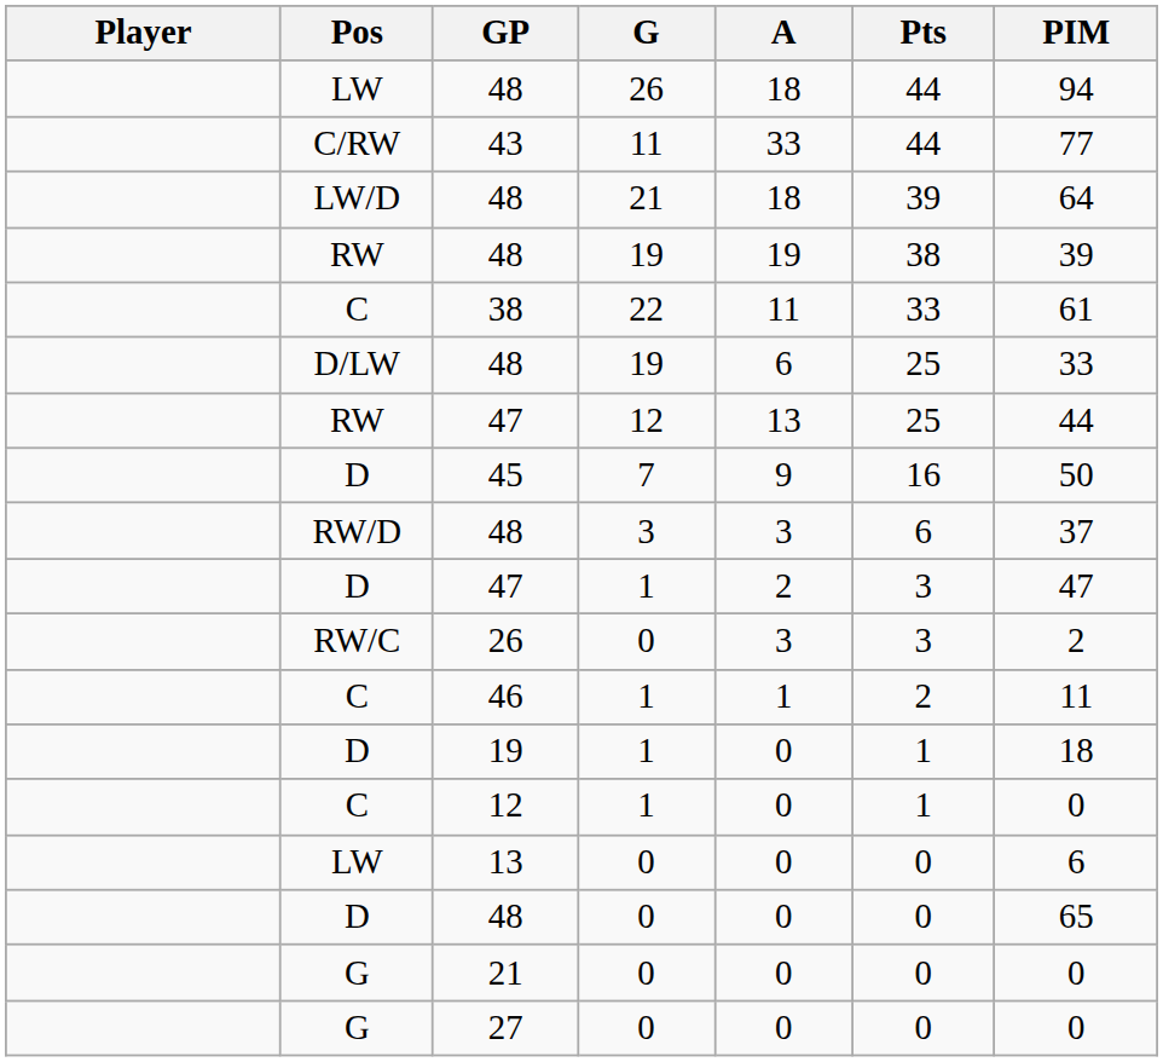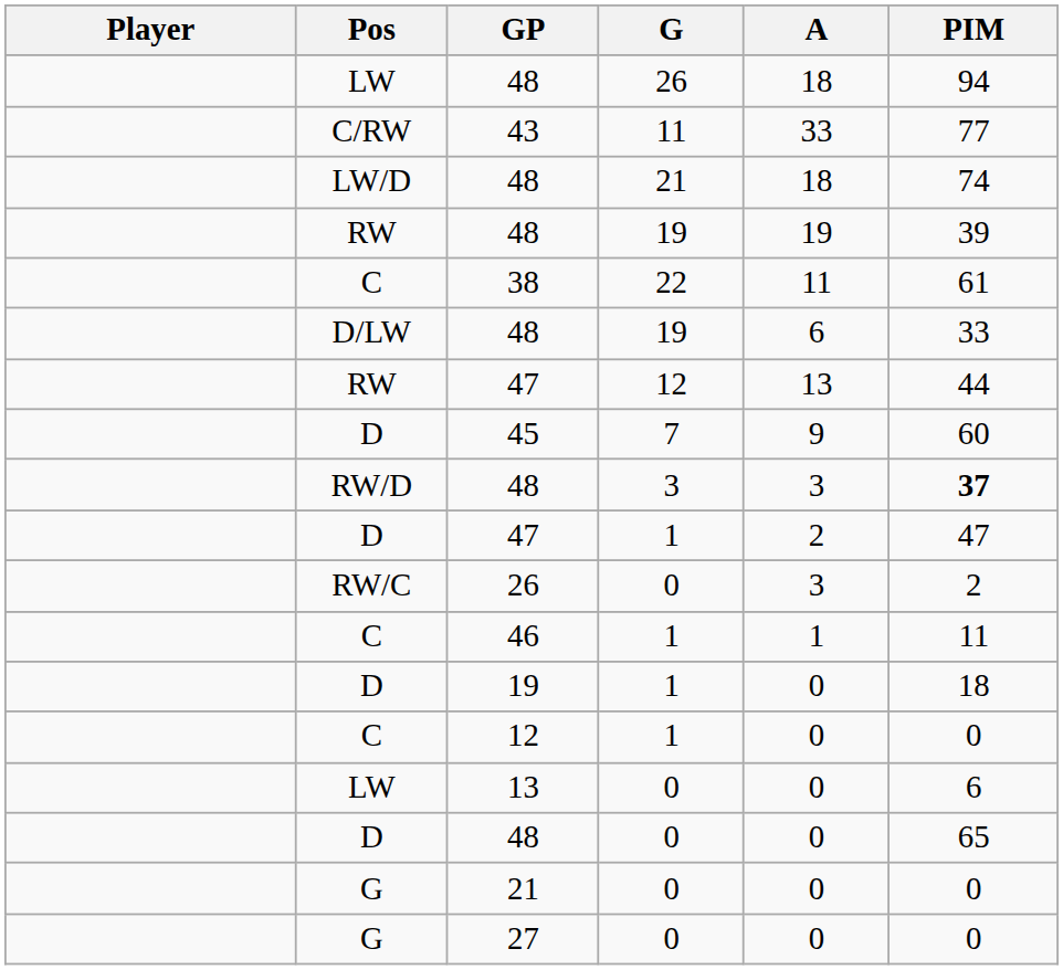 <table class="wikitable sortable" width="60%">
 <tr ALIGN="center">
 <th bgcolor="#DDDDFF" width="10%">Player</th>
 <th bgcolor="#DDDDFF" width="3%" title="Position">Pos</th>
 <th bgcolor="#DDDDFF" width="5%" title="Games played">GP</th>
 <th bgcolor="#DDDDFF" width="5%" title="Goals">G</th>
 <th bgcolor="#DDDDFF" width="5%" title="Assists">A</th>
-<th bgcolor="#DDDDFF" width="5%" title="Points">Pts</th>
 <th bgcolor="#DDDDFF" width="5%" title="Penalties in Minutes">PIM</th>
 </tr>
 <tr align="center">
 <td align="right"></td>
 <td>LW</td>
 <td>48</td>
 <td>26</td>
 <td>18</td>
-<td>44</td>
 <td>94</td>
 </tr>
 <tr align="center">
 <td align="right"></td>
 <td>C/RW</td>
 <td>43</td>
 <td>11</td>
 <td>33</td>
-<td>44</td>
 <td>77</td>
 </tr>
 <tr align="center">
 <td align="right"></td>
 <td>LW/D</td>
 <td>48</td>
 <td>21</td>
 <td>18</td>
-<td>39</td>
-<td>64</td>
+<td>74</td>
 </tr>
 <tr align="center">
 <td align="right"></td>
 <td>RW</td>
 <td>48</td>
 <td>19</td>
 <td>19</td>
-<td>38</td>
 <td>39</td>
 </tr>
 <tr align="center">
 <td align="right"></td>
 <td>C</td>
 <td>38</td>
 <td>22</td>
 <td>11</td>
-<td>33</td>
 <td>61</td>
 </tr>
 <tr align="center">
 <td align="right"></td>
 <td>D/LW</td>
 <td>48</td>
 <td>19</td>
 <td>6</td>
-<td>25</td>
 <td>33</td>
 </tr>
 <tr align="center">
 <td align="right"></td>
 <td>RW</td>
 <td>47</td>
 <td>12</td>
 <td>13</td>
-<td>25</td>
 <td>44</td>
 </tr>
 <tr align="center">
 <td align="right"></td>
 <td>D</td>
 <td>45</td>
 <td>7</td>
 <td>9</td>
-<td>16</td>
-<td>50</td>
+<td>60</td>
 </tr>
 <tr align="center">
 <td align="right"></td>
 <td>RW/D</td>
 <td>48</td>
 <td>3</td>
 <td>3</td>
-<td>6</td>
-<td>37</td>
+<td><strong>37</strong></td>
 </tr>
 <tr align="center">
 <td align="right"></td>
 <td>D</td>
 <td>47</td>
 <td>1</td>
 <td>2</td>
-<td>3</td>
 <td>47</td>
 </tr>
 <tr align="center">
 <td align="right"></td>
 <td>RW/C</td>
 <td>26</td>
 <td>0</td>
-<td>3</td>
 <td>3</td>
 <td>2</td>
 </tr>
 <tr align="center">
 <td align="right"></td>
 <td>C</td>
 <td>46</td>
 <td>1</td>
 <td>1</td>
-<td>2</td>
 <td>11</td>
 </tr>
 <tr align="center">
 <td align="right"></td>
 <td>D</td>
 <td>19</td>
 <td>1</td>
 <td>0</td>
-<td>1</td>
 <td>18</td>
 </tr>
 <tr align="center">
 <td align="right"></td>
 <td>C</td>
 <td>12</td>
 <td>1</td>
 <td>0</td>
-<td>1</td>
 <td>0</td>
 </tr>
 <tr align="center">
 <td align="right"></td>
 <td>LW</td>
 <td>13</td>
 <td>0</td>
 <td>0</td>
-<td>0</td>
 <td>6</td>
 </tr>
 <tr align="center">
 <td align="right"></td>
 <td>D</td>
 <td>48</td>
-<td>0</td>
 <td>0</td>
 <td>0</td>
 <td>65</td>
 </tr>
 <tr align="center">
 <td align="right"></td>
 <td>G</td>
 <td>21</td>
 <td>0</td>
 <td>0</td>
 <td>0</td>
-<td>0</td>
 </tr>
 <tr align="center">
 <td align="right"></td>
 <td>G</td>
 <td>27</td>
 <td>0</td>
 <td>0</td>
 <td>0</td>
-<td>0</td>
 </tr>
 </table>
